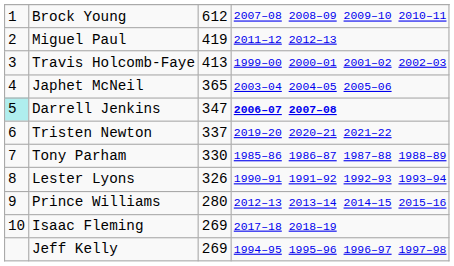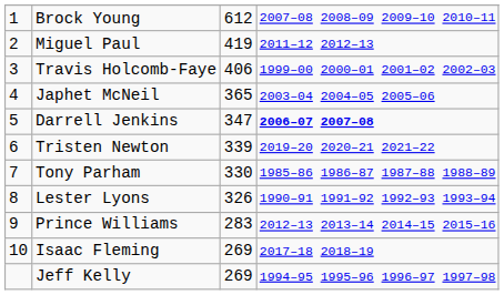 <table class="wikitable">
 <tr>
 </tr>
 <tr>
 <td>1</td>
 <td>Brock Young</td>
 <td>612</td>
 <td style="font-size:80%;"><a href='#'>2007–08</a> <a href='#'>2008–09</a> <a href='#'>2009–10</a> <a href='#'>2010–11</a></td>
 </tr>
 <tr>
 <td>2</td>
 <td>Miguel Paul</td>
 <td>419</td>
 <td style="font-size:80%;"><a href='#'>2011–12</a> <a href='#'>2012–13</a></td>
 </tr>
 <tr>
 <td>3</td>
 <td>Travis Holcomb-Faye</td>
-<td>413</td>
+<td>406</td>
 <td style="font-size:80%;"><a href='#'>1999–00</a> <a href='#'>2000–01</a> <a href='#'>2001–02</a> <a href='#'>2002–03</a></td>
 </tr>
 <tr>
 <td>4</td>
 <td>Japhet McNeil</td>
 <td>365</td>
 <td style="font-size:80%;"><a href='#'>2003–04</a> <a href='#'>2004–05</a> <a href='#'>2005–06</a></td>
 </tr>
 <tr>
-<td style="background: paleturquoise;">5</td>
+<td>5</td>
 <td>Darrell Jenkins</td>
 <td>347</td>
 <td style="font-size:80%;"><strong><a href='#'>2006–07</a> <a href='#'>2007–08</a></strong></td>
 </tr>
 <tr>
 <td>6</td>
 <td>Tristen Newton</td>
-<td>337</td>
+<td>339</td>
 <td style="font-size:80%;"><a href='#'>2019–20</a> <a href='#'>2020–21</a> <a href='#'>2021–22</a></td>
 </tr>
 <tr>
 <td>7</td>
 <td>Tony Parham</td>
 <td>330</td>
 <td style="font-size:80%;"><a href='#'>1985–86</a> <a href='#'>1986–87</a> <a href='#'>1987–88</a> <a href='#'>1988–89</a></td>
 </tr>
 <tr>
 <td>8</td>
 <td>Lester Lyons</td>
 <td>326</td>
 <td style="font-size:80%;"><a href='#'>1990–91</a> <a href='#'>1991–92</a> <a href='#'>1992–93</a> <a href='#'>1993–94</a></td>
 </tr>
 <tr>
 <td>9</td>
 <td>Prince Williams</td>
-<td>280</td>
+<td>283</td>
 <td style="font-size:80%;"><a href='#'>2012–13</a> <a href='#'>2013–14</a> <a href='#'>2014–15</a> <a href='#'>2015–16</a></td>
 </tr>
 <tr>
 <td>10</td>
 <td>Isaac Fleming</td>
 <td>269</td>
 <td style="font-size:80%;"><a href='#'>2017–18</a> <a href='#'>2018–19</a></td>
 </tr>
 <tr>
 <td></td>
 <td>Jeff Kelly</td>
 <td>269</td>
 <td style="font-size:80%;"><a href='#'>1994–95</a> <a href='#'>1995–96</a> <a href='#'>1996–97</a> <a href='#'>1997–98</a></td>
 </tr>
 </table>
